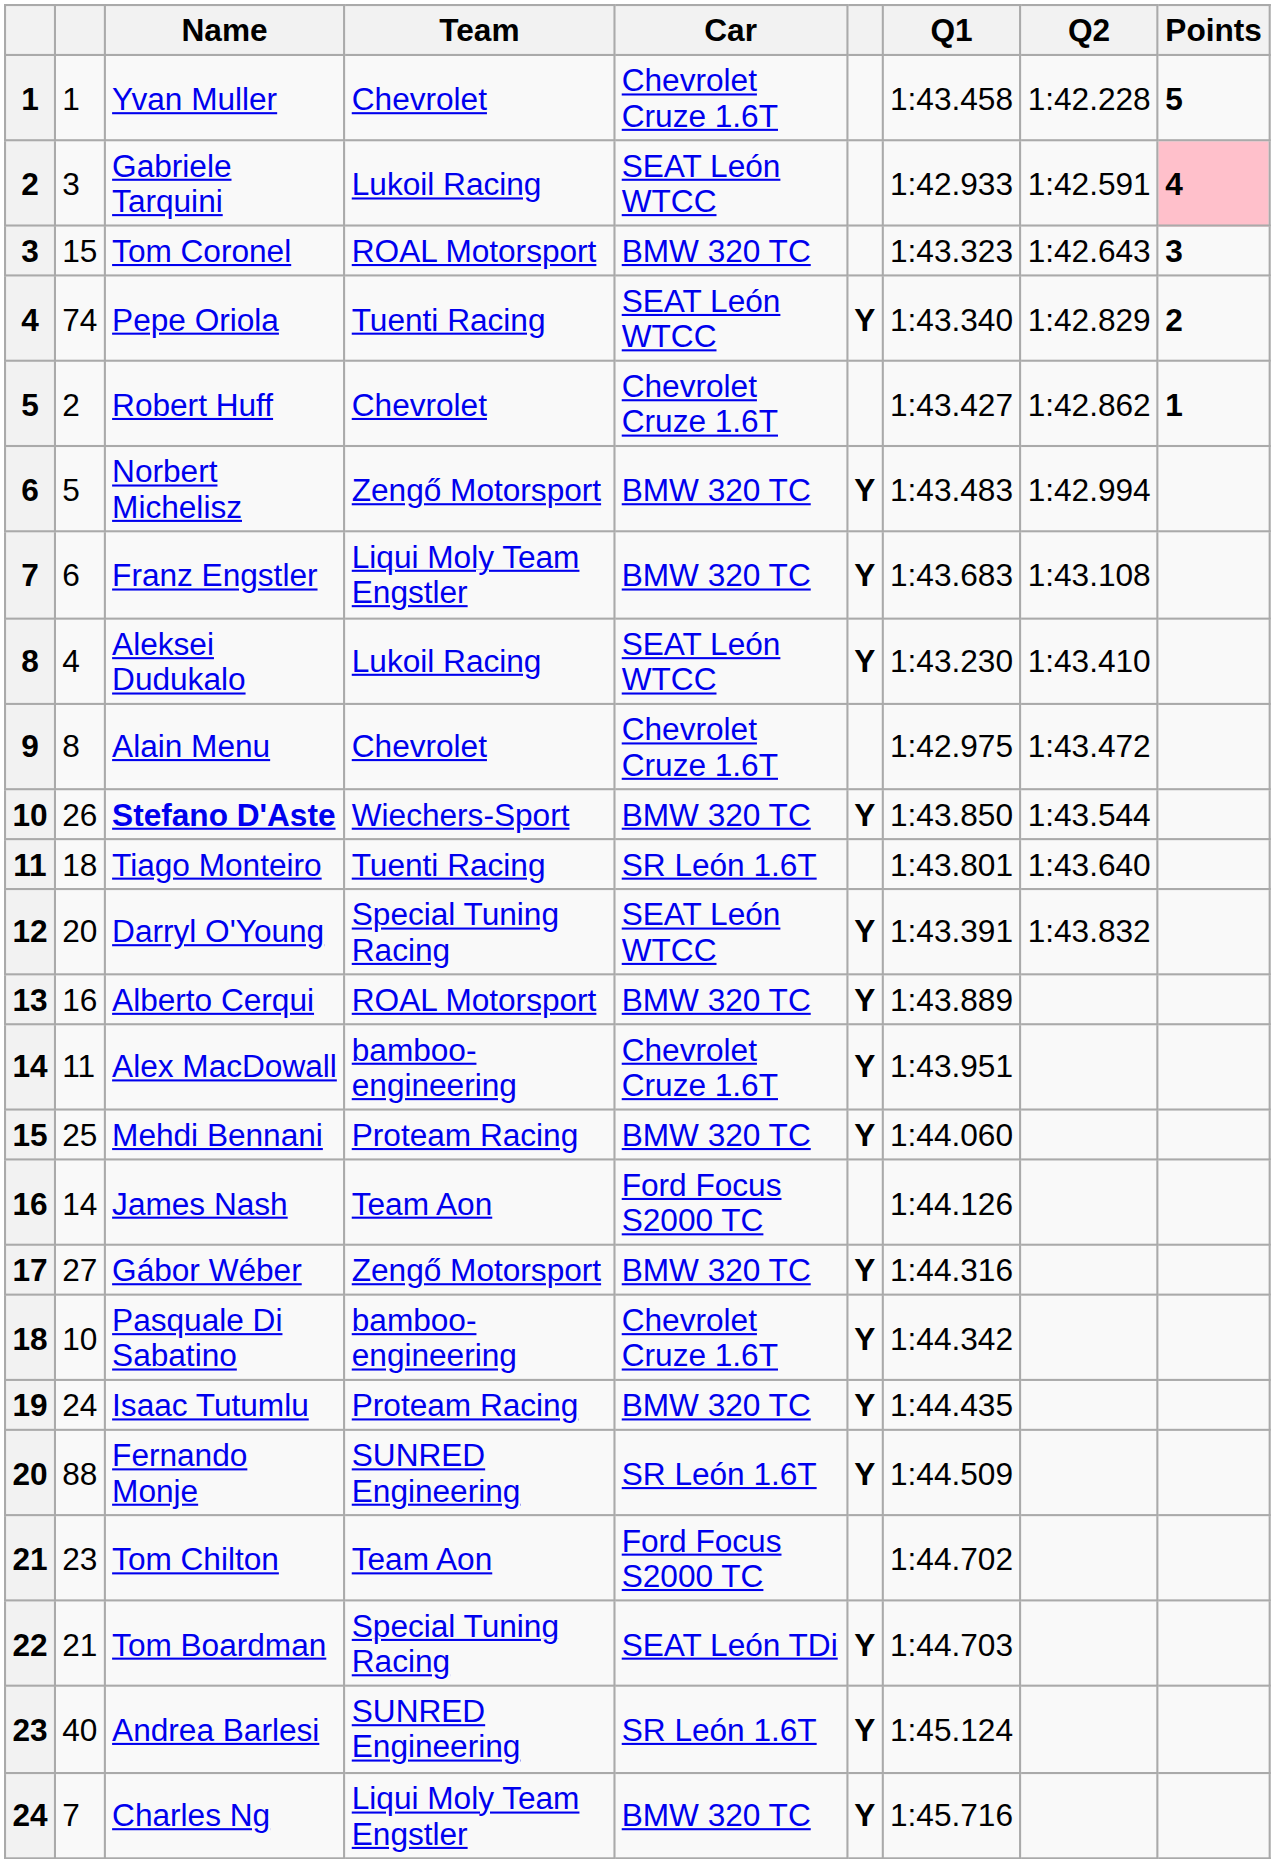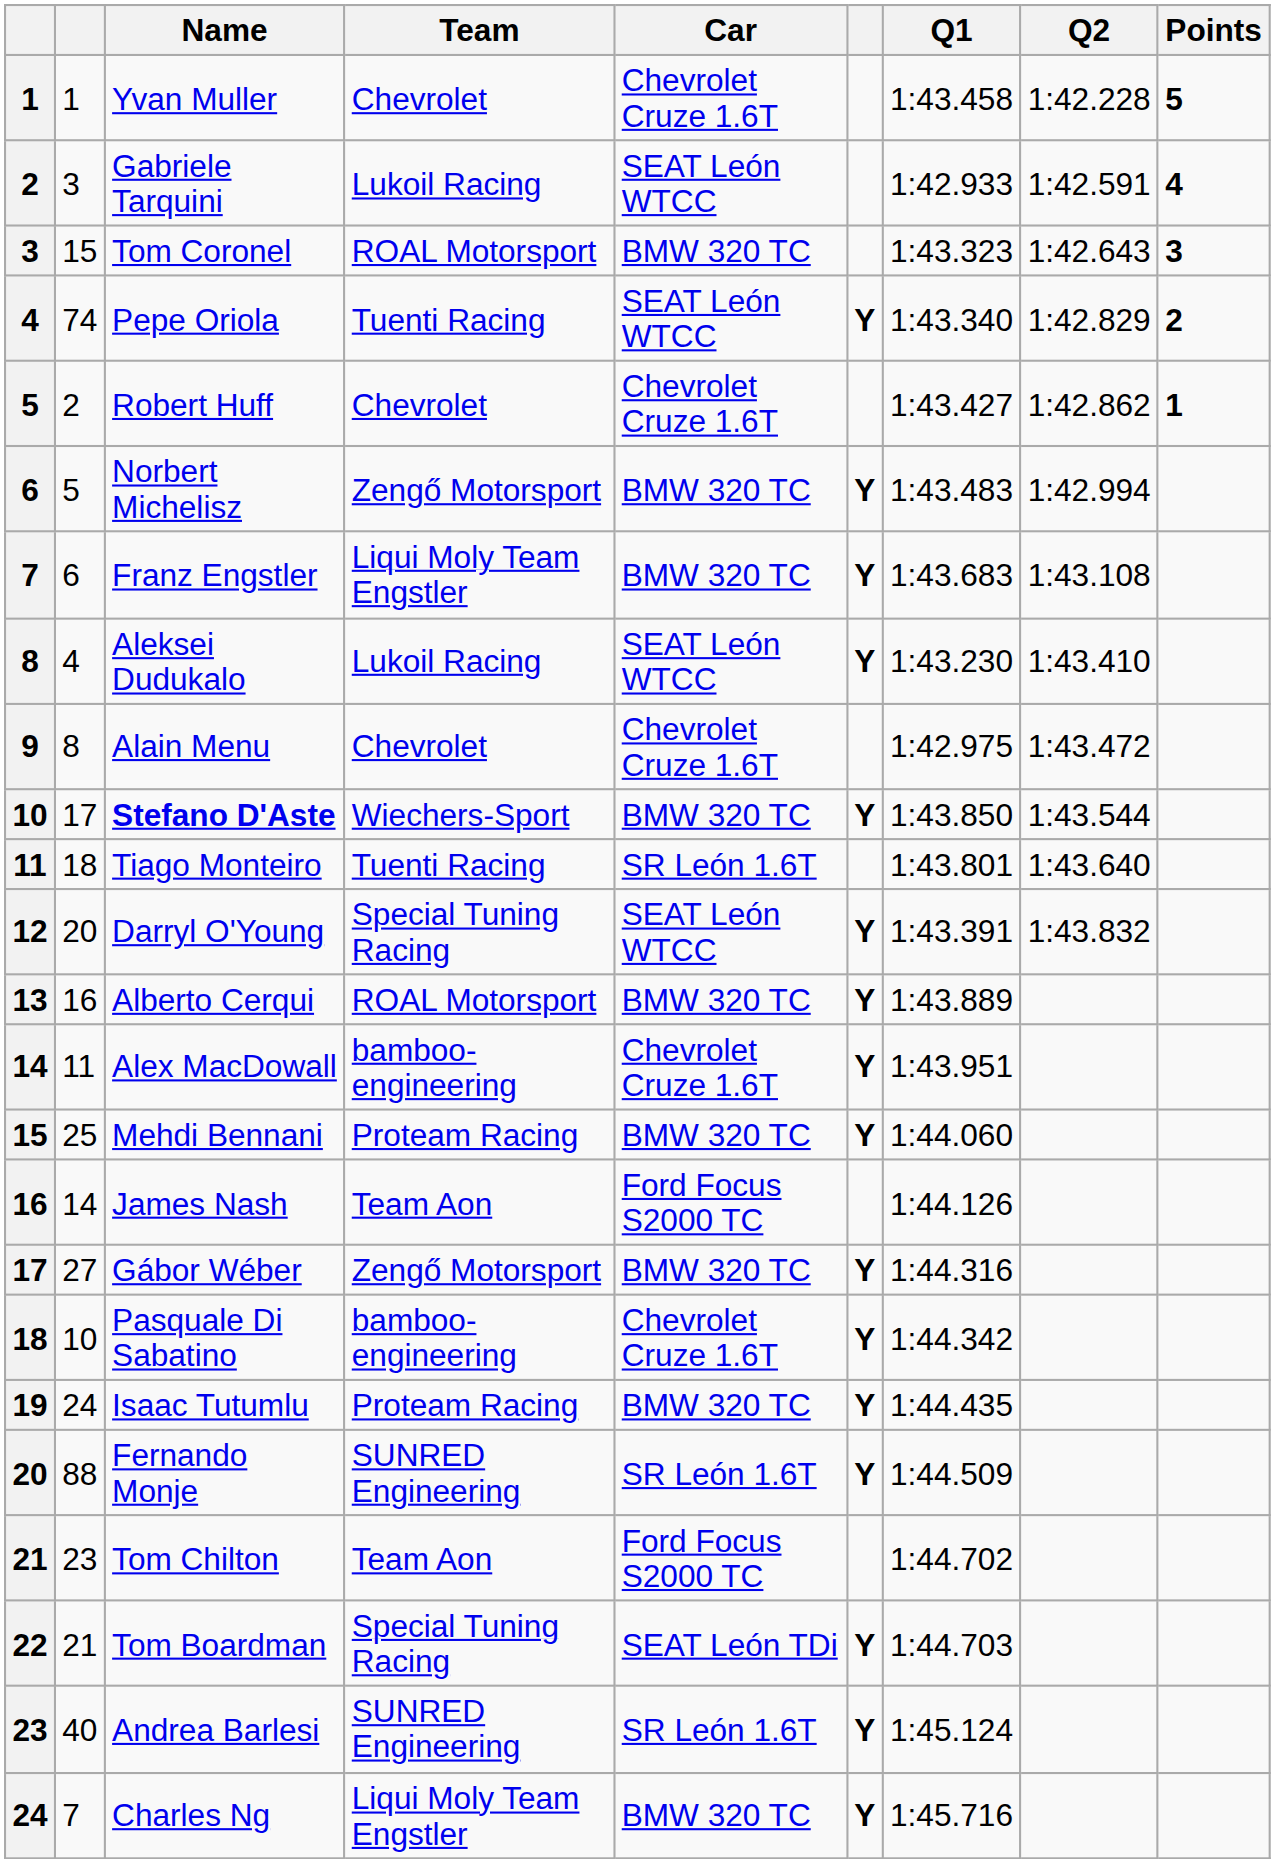 <table class="wikitable sortable" style="font-size: 95%;">
 <tr>
 <th></th>
 <th></th>
 <th>Name</th>
 <th>Team</th>
 <th>Car</th>
 <th></th>
 <th>Q1</th>
 <th>Q2</th>
 <th>Points</th>
 </tr>
 <tr>
 <th>1</th>
 <td>1</td>
 <td> <a href='#'>Yvan Muller</a></td>
 <td><a href='#'>Chevrolet</a></td>
 <td><a href='#'>Chevrolet Cruze 1.6T</a></td>
 <td></td>
 <td>1:43.458</td>
 <td>1:42.228</td>
 <td><strong>5</strong></td>
 </tr>
 <tr>
 <th>2</th>
 <td>3</td>
 <td> <a href='#'>Gabriele Tarquini</a></td>
 <td><a href='#'>Lukoil Racing</a></td>
 <td><a href='#'>SEAT León WTCC</a></td>
 <td></td>
 <td>1:42.933</td>
 <td>1:42.591</td>
-<td style="background: pink;"><strong>4</strong></td>
+<td><strong>4</strong></td>
 </tr>
 <tr>
 <th>3</th>
 <td>15</td>
 <td> <a href='#'>Tom Coronel</a></td>
 <td><a href='#'>ROAL Motorsport</a></td>
 <td><a href='#'>BMW 320 TC</a></td>
 <td></td>
 <td>1:43.323</td>
 <td>1:42.643</td>
 <td><strong>3</strong></td>
 </tr>
 <tr>
 <th>4</th>
 <td>74</td>
 <td> <a href='#'>Pepe Oriola</a></td>
 <td><a href='#'>Tuenti Racing</a></td>
 <td><a href='#'>SEAT León WTCC</a></td>
 <td align=center><strong><span>Y</span></strong></td>
 <td>1:43.340</td>
 <td>1:42.829</td>
 <td><strong>2</strong></td>
 </tr>
 <tr>
 <th>5</th>
 <td>2</td>
 <td> <a href='#'>Robert Huff</a></td>
 <td><a href='#'>Chevrolet</a></td>
 <td><a href='#'>Chevrolet Cruze 1.6T</a></td>
 <td></td>
 <td>1:43.427</td>
 <td>1:42.862</td>
 <td><strong>1</strong></td>
 </tr>
 <tr>
 <th>6</th>
 <td>5</td>
 <td> <a href='#'>Norbert Michelisz</a></td>
 <td><a href='#'>Zengő Motorsport</a></td>
 <td><a href='#'>BMW 320 TC</a></td>
 <td align=center><strong><span>Y</span></strong></td>
 <td>1:43.483</td>
 <td>1:42.994</td>
 <td></td>
 </tr>
 <tr>
 <th>7</th>
 <td>6</td>
 <td> <a href='#'>Franz Engstler</a></td>
 <td><a href='#'>Liqui Moly Team Engstler</a></td>
 <td><a href='#'>BMW 320 TC</a></td>
 <td align=center><strong><span>Y</span></strong></td>
 <td>1:43.683</td>
 <td>1:43.108</td>
 <td></td>
 </tr>
 <tr>
 <th>8</th>
 <td>4</td>
 <td> <a href='#'>Aleksei Dudukalo</a></td>
 <td><a href='#'>Lukoil Racing</a></td>
 <td><a href='#'>SEAT León WTCC</a></td>
 <td align=center><strong><span>Y</span></strong></td>
 <td>1:43.230</td>
 <td>1:43.410</td>
 <td></td>
 </tr>
 <tr>
 <th>9</th>
 <td>8</td>
 <td> <a href='#'>Alain Menu</a></td>
 <td><a href='#'>Chevrolet</a></td>
 <td><a href='#'>Chevrolet Cruze 1.6T</a></td>
 <td></td>
 <td>1:42.975</td>
 <td>1:43.472</td>
 <td></td>
 </tr>
 <tr>
 <th>10</th>
-<td>26</td>
+<td>17</td>
 <td> <strong><a href='#'>Stefano D'Aste</a></strong></td>
 <td><a href='#'>Wiechers-Sport</a></td>
 <td><a href='#'>BMW 320 TC</a></td>
 <td align=center><strong><span>Y</span></strong></td>
 <td>1:43.850</td>
 <td>1:43.544</td>
 <td></td>
 </tr>
 <tr>
 <th>11</th>
 <td>18</td>
 <td> <a href='#'>Tiago Monteiro</a></td>
 <td><a href='#'>Tuenti Racing</a></td>
 <td><a href='#'>SR León 1.6T</a></td>
 <td></td>
 <td>1:43.801</td>
 <td>1:43.640</td>
 <td></td>
 </tr>
 <tr>
 <th>12</th>
 <td>20</td>
 <td> <a href='#'>Darryl O'Young</a></td>
 <td><a href='#'>Special Tuning Racing</a></td>
 <td><a href='#'>SEAT León WTCC</a></td>
 <td align=center><strong><span>Y</span></strong></td>
 <td>1:43.391</td>
 <td>1:43.832</td>
 <td></td>
 </tr>
 <tr>
 <th>13</th>
 <td>16</td>
 <td> <a href='#'>Alberto Cerqui</a></td>
 <td><a href='#'>ROAL Motorsport</a></td>
 <td><a href='#'>BMW 320 TC</a></td>
 <td align=center><strong><span>Y</span></strong></td>
 <td>1:43.889</td>
 <td></td>
 <td></td>
 </tr>
 <tr>
 <th>14</th>
 <td>11</td>
 <td> <a href='#'>Alex MacDowall</a></td>
 <td><a href='#'>bamboo-engineering</a></td>
 <td><a href='#'>Chevrolet Cruze 1.6T</a></td>
 <td align=center><strong><span>Y</span></strong></td>
 <td>1:43.951</td>
 <td></td>
 <td></td>
 </tr>
 <tr>
 <th>15</th>
 <td>25</td>
 <td> <a href='#'>Mehdi Bennani</a></td>
 <td><a href='#'>Proteam Racing</a></td>
 <td><a href='#'>BMW 320 TC</a></td>
 <td align=center><strong><span>Y</span></strong></td>
 <td>1:44.060</td>
 <td></td>
 <td></td>
 </tr>
 <tr>
 <th>16</th>
 <td>14</td>
 <td> <a href='#'>James Nash</a></td>
 <td><a href='#'>Team Aon</a></td>
 <td><a href='#'>Ford Focus S2000 TC</a></td>
 <td></td>
 <td>1:44.126</td>
 <td></td>
 <td></td>
 </tr>
 <tr>
 <th>17</th>
 <td>27</td>
 <td> <a href='#'>Gábor Wéber</a></td>
 <td><a href='#'>Zengő Motorsport</a></td>
 <td><a href='#'>BMW 320 TC</a></td>
 <td align=center><strong><span>Y</span></strong></td>
 <td>1:44.316</td>
 <td></td>
 <td></td>
 </tr>
 <tr>
 <th>18</th>
 <td>10</td>
 <td> <a href='#'>Pasquale Di Sabatino</a></td>
 <td><a href='#'>bamboo-engineering</a></td>
 <td><a href='#'>Chevrolet Cruze 1.6T</a></td>
 <td align=center><strong><span>Y</span></strong></td>
 <td>1:44.342</td>
 <td></td>
 <td></td>
 </tr>
 <tr>
 <th>19</th>
 <td>24</td>
 <td> <a href='#'>Isaac Tutumlu</a></td>
 <td><a href='#'>Proteam Racing</a></td>
 <td><a href='#'>BMW 320 TC</a></td>
 <td align=center><strong><span>Y</span></strong></td>
 <td>1:44.435</td>
 <td></td>
 <td></td>
 </tr>
 <tr>
 <th>20</th>
 <td>88</td>
 <td> <a href='#'>Fernando Monje</a></td>
 <td><a href='#'>SUNRED Engineering</a></td>
 <td><a href='#'>SR León 1.6T</a></td>
 <td align=center><strong><span>Y</span></strong></td>
 <td>1:44.509</td>
 <td></td>
 <td></td>
 </tr>
 <tr>
 <th>21</th>
 <td>23</td>
 <td> <a href='#'>Tom Chilton</a></td>
 <td><a href='#'>Team Aon</a></td>
 <td><a href='#'>Ford Focus S2000 TC</a></td>
 <td></td>
 <td>1:44.702</td>
 <td></td>
 <td></td>
 </tr>
 <tr>
 <th>22</th>
 <td>21</td>
 <td> <a href='#'>Tom Boardman</a></td>
 <td><a href='#'>Special Tuning Racing</a></td>
 <td><a href='#'>SEAT León TDi</a></td>
 <td align=center><strong><span>Y</span></strong></td>
 <td>1:44.703</td>
 <td></td>
 <td></td>
 </tr>
 <tr>
 <th>23</th>
 <td>40</td>
 <td> <a href='#'>Andrea Barlesi</a></td>
 <td><a href='#'>SUNRED Engineering</a></td>
 <td><a href='#'>SR León 1.6T</a></td>
 <td align=center><strong><span>Y</span></strong></td>
 <td>1:45.124</td>
 <td></td>
 <td></td>
 </tr>
 <tr>
 <th>24</th>
 <td>7</td>
 <td> <a href='#'>Charles Ng</a></td>
 <td><a href='#'>Liqui Moly Team Engstler</a></td>
 <td><a href='#'>BMW 320 TC</a></td>
 <td align=center><strong><span>Y</span></strong></td>
 <td>1:45.716</td>
 <td></td>
 <td></td>
 </tr>
 </table>
